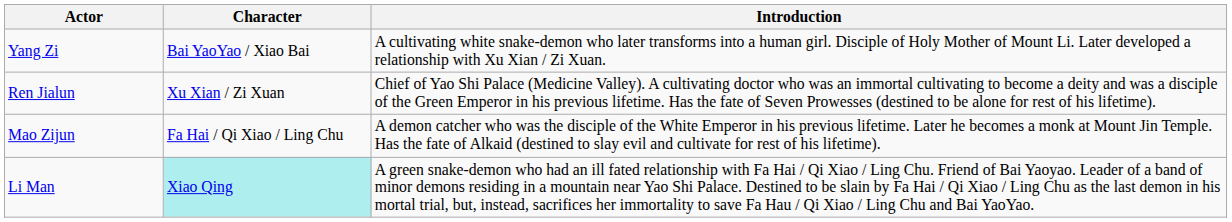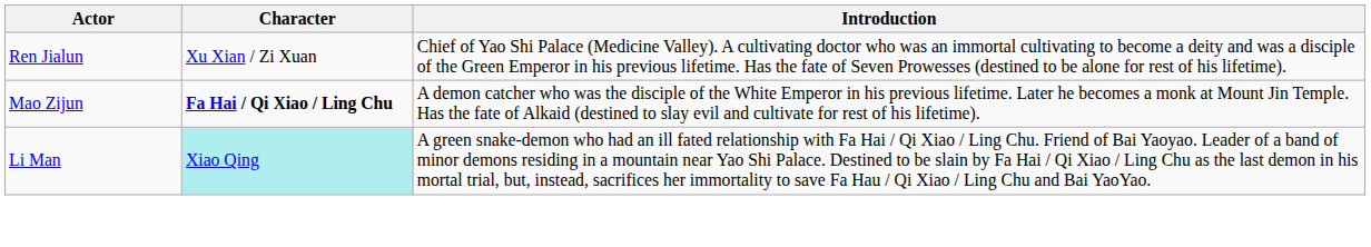 <table class="wikitable">
 <tr>
 <th style="width:13%">Actor</th>
 <th style="width:17%">Character</th>
 <th>Introduction</th>
-</tr>
-<tr>
-<td><a href='#'>Yang Zi</a></td>
-<td><a href='#'>Bai YaoYao</a> / Xiao Bai</td>
-<td>A cultivating white snake-demon who later transforms into a human girl. Disciple of Holy Mother of Mount Li. Later developed a relationship with Xu Xian / Zi Xuan.</td>
 </tr>
 <tr>
 <td><a href='#'>Ren Jialun</a></td>
 <td><a href='#'>Xu Xian</a> / Zi Xuan</td>
 <td>Chief of Yao Shi Palace (Medicine Valley). A cultivating doctor who was an immortal cultivating to become a deity and was a disciple of the Green Emperor in his previous lifetime. Has the fate of Seven Prowesses (destined to be alone for rest of his lifetime).</td>
 </tr>
 <tr>
 <td><a href='#'>Mao Zijun</a></td>
-<td><a href='#'>Fa Hai</a> / Qi Xiao / Ling Chu</td>
+<td><strong><a href='#'>Fa Hai</a> / Qi Xiao / Ling Chu</strong></td>
 <td>A demon catcher who was the disciple of the White Emperor in his previous lifetime. Later he becomes a monk at Mount Jin Temple.  Has the fate of Alkaid (destined to slay evil and cultivate for rest of his lifetime).</td>
 </tr>
 <tr>
 <td><a href='#'>Li Man</a></td>
 <td style="background: paleturquoise;"><a href='#'>Xiao Qing</a></td>
 <td>A green snake-demon who had an ill fated relationship with Fa Hai / Qi Xiao / Ling Chu. Friend of Bai Yaoyao. Leader of a band of minor demons residing in a mountain near Yao Shi Palace. Destined to be slain by Fa Hai / Qi Xiao / Ling Chu as the last demon in his mortal trial, but, instead, sacrifices her immortality to save Fa Hau / Qi Xiao / Ling Chu and Bai YaoYao.</td>
 </tr>
 </table>
